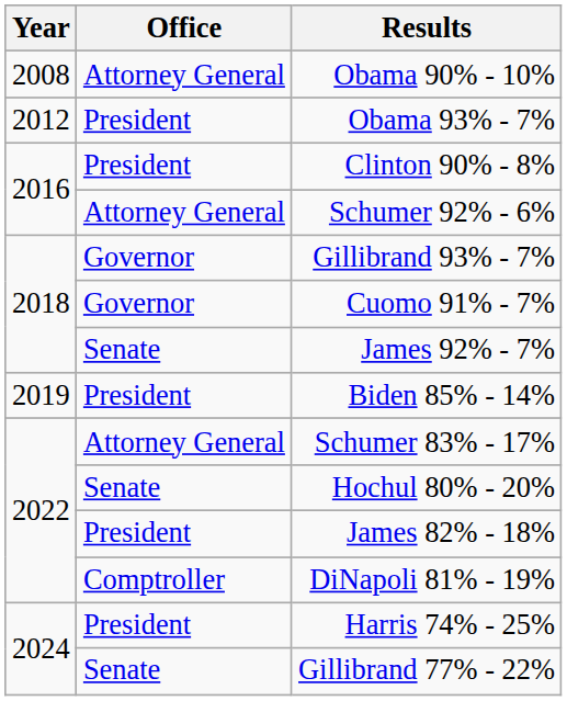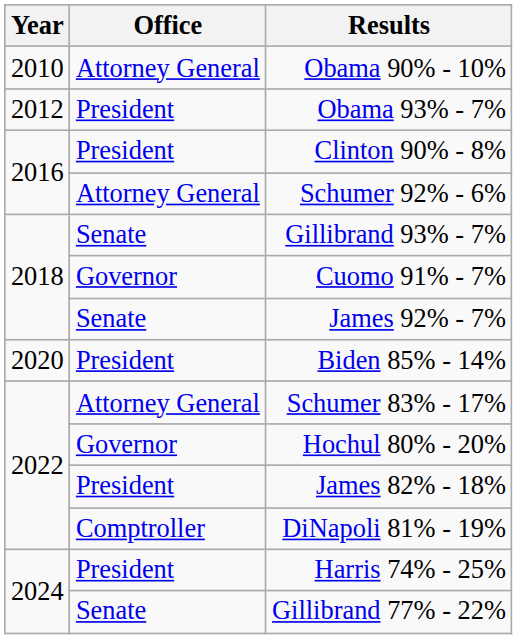 <table class=wikitable>
 <tr>
 <th>Year</th>
 <th>Office</th>
 <th>Results</th>
 </tr>
 <tr>
-<td>2008</td>
+<td>2010</td>
 <td><a href='#'>Attorney General</a></td>
 <td align="right" ><a href='#'>Obama</a> 90% - 10%</td>
 </tr>
 <tr>
 <td>2012</td>
 <td><a href='#'>President</a></td>
 <td align="right" ><a href='#'>Obama</a> 93% - 7%</td>
 </tr>
 <tr>
 <td rowspan=2>2016</td>
 <td><a href='#'>President</a></td>
 <td align="right" ><a href='#'>Clinton</a> 90% - 8%</td>
 </tr>
 <tr>
 <td><a href='#'>Attorney General</a></td>
 <td align="right" ><a href='#'>Schumer</a> 92% - 6%</td>
 </tr>
 <tr>
 <td rowspan=3>2018</td>
-<td><a href='#'>Governor</a></td>
+<td><a href='#'>Senate</a></td>
 <td align="right" ><a href='#'>Gillibrand</a> 93% - 7%</td>
 </tr>
 <tr>
 <td><a href='#'>Governor</a></td>
 <td align="right" ><a href='#'>Cuomo</a> 91% - 7%</td>
 </tr>
 <tr>
 <td><a href='#'>Senate</a></td>
 <td align="right" ><a href='#'>James</a> 92% - 7%</td>
 </tr>
 <tr>
-<td>2019</td>
+<td>2020</td>
 <td><a href='#'>President</a></td>
 <td align="right" ><a href='#'>Biden</a> 85% - 14%</td>
 </tr>
 <tr>
 <td rowspan=4>2022</td>
 <td><a href='#'>Attorney General</a></td>
 <td align="right" ><a href='#'>Schumer</a> 83% - 17%</td>
 </tr>
 <tr>
-<td><a href='#'>Senate</a></td>
+<td><a href='#'>Governor</a></td>
 <td align="right" ><a href='#'>Hochul</a> 80% - 20%</td>
 </tr>
 <tr>
 <td><a href='#'>President</a></td>
 <td align="right" ><a href='#'>James</a> 82% - 18%</td>
 </tr>
 <tr>
 <td><a href='#'>Comptroller</a></td>
 <td align="right" ><a href='#'>DiNapoli</a> 81% - 19%</td>
 </tr>
 <tr>
 <td rowspan=2>2024</td>
 <td><a href='#'>President</a></td>
 <td align="right" ><a href='#'>Harris</a> 74% - 25%</td>
 </tr>
 <tr>
 <td><a href='#'>Senate</a></td>
 <td align="right" ><a href='#'>Gillibrand</a> 77% - 22%</td>
 </tr>
 </table>
